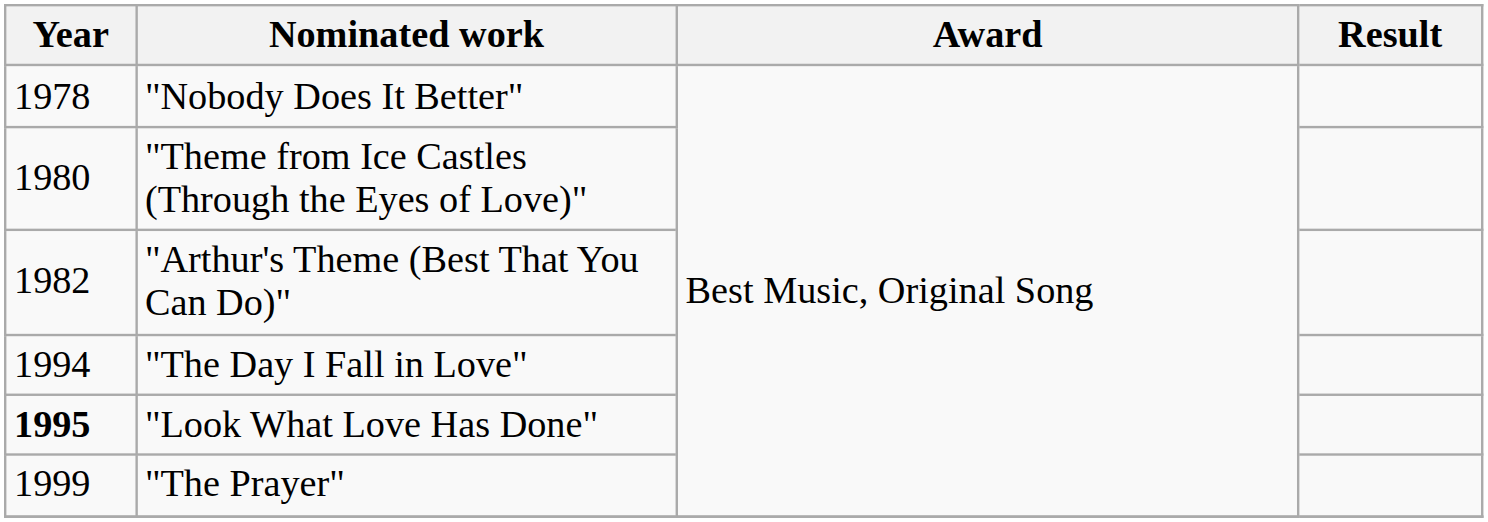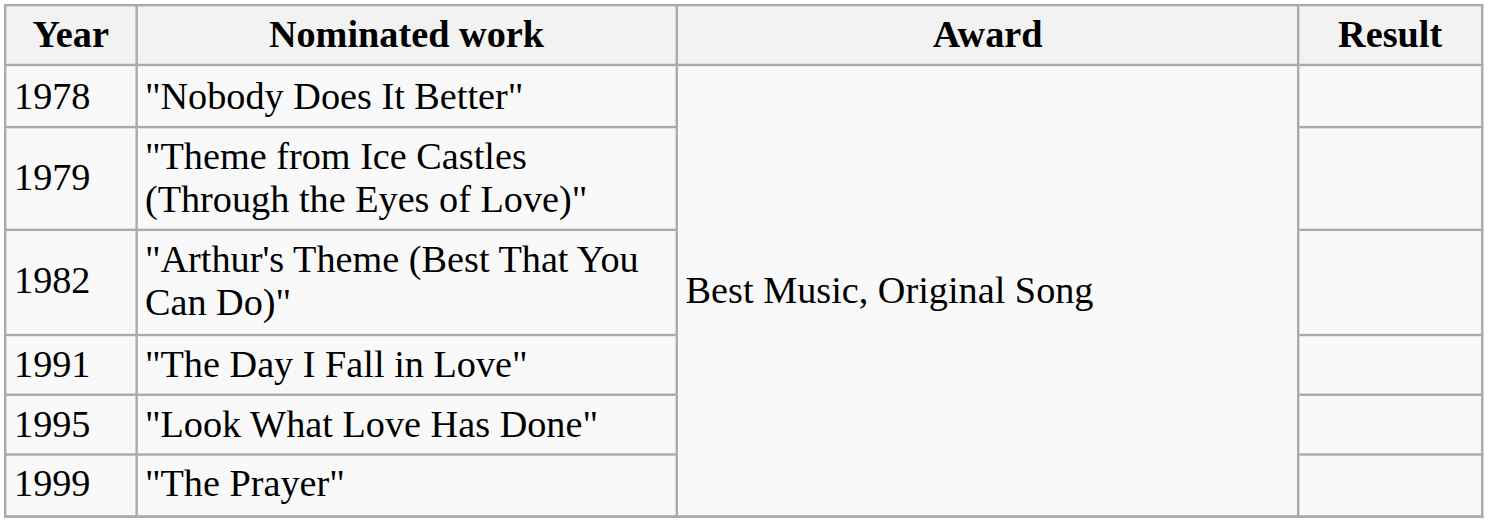 <table class="wikitable" style="width:70%;">
 <tr>
 <th style="width:3%;">Year</th>
 <th style="width:20%;">Nominated work</th>
 <th style="width:23%;">Award</th>
 <th style="width:5%;">Result</th>
 </tr>
 <tr>
 <td>1978</td>
 <td>"Nobody Does It Better"</td>
 <td rowspan="6">Best Music, Original Song</td>
 <td></td>
 </tr>
 <tr>
-<td>1980</td>
+<td>1979</td>
 <td>"Theme from Ice Castles (Through the Eyes of Love)"</td>
 <td></td>
 </tr>
 <tr>
 <td>1982</td>
 <td>"Arthur's Theme (Best That You Can Do)"</td>
 <td></td>
 </tr>
 <tr>
-<td>1994</td>
+<td>1991</td>
 <td>"The Day I Fall in Love"</td>
 <td></td>
 </tr>
 <tr>
-<td><strong>1995</strong></td>
+<td>1995</td>
 <td>"Look What Love Has Done"</td>
 <td></td>
 </tr>
 <tr>
 <td>1999</td>
 <td>"The Prayer"</td>
 <td></td>
 </tr>
 <tr>
 </tr>
 </table>
